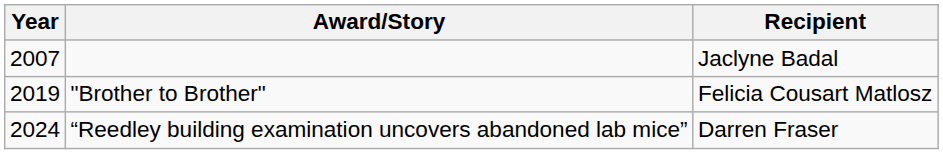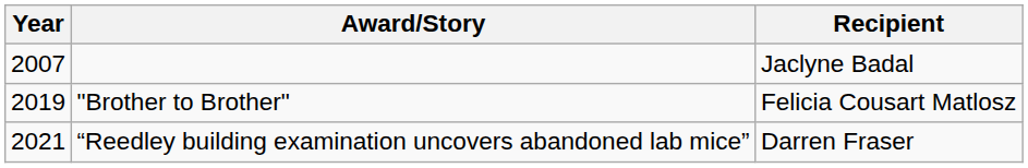 <table class="wikitable">
 <tr>
 <th>Year</th>
 <th>Award/Story</th>
 <th>Recipient</th>
 </tr>
 <tr>
 <td>2007</td>
 <td></td>
 <td>Jaclyne Badal</td>
 </tr>
 <tr>
 <td>2019</td>
 <td>"Brother to Brother"</td>
 <td>Felicia Cousart Matlosz</td>
 </tr>
 <tr>
-<td>2024</td>
+<td>2021</td>
 <td>“Reedley building examination uncovers abandoned lab mice”</td>
 <td>Darren Fraser</td>
 </tr>
 </table>
